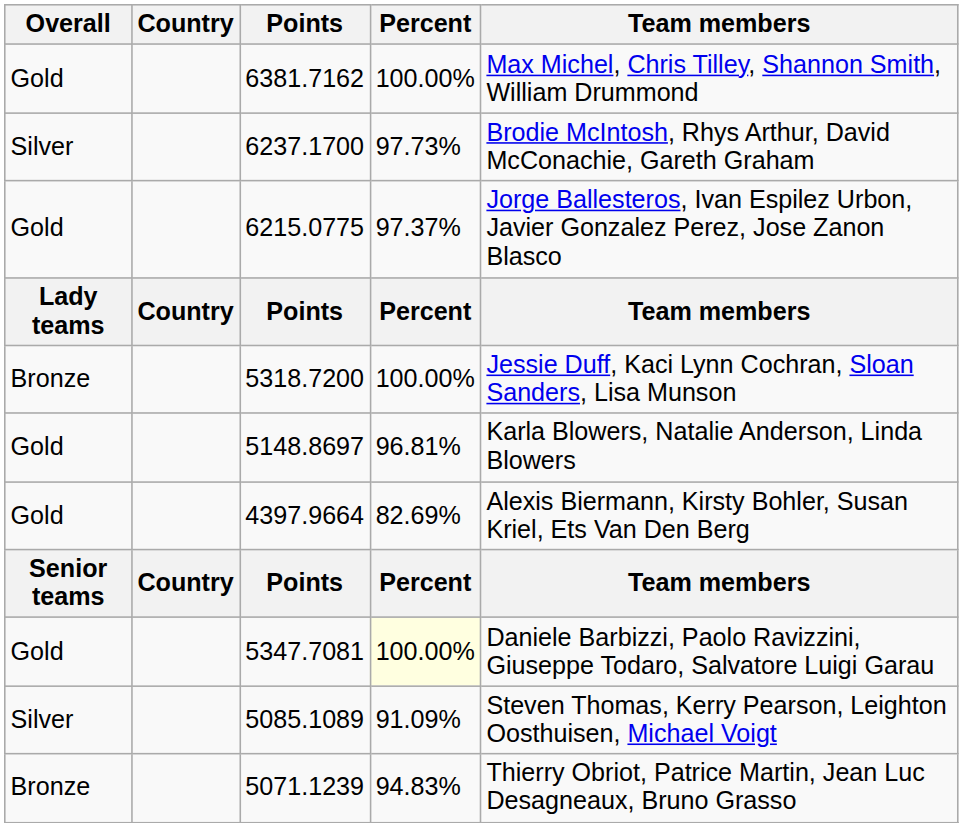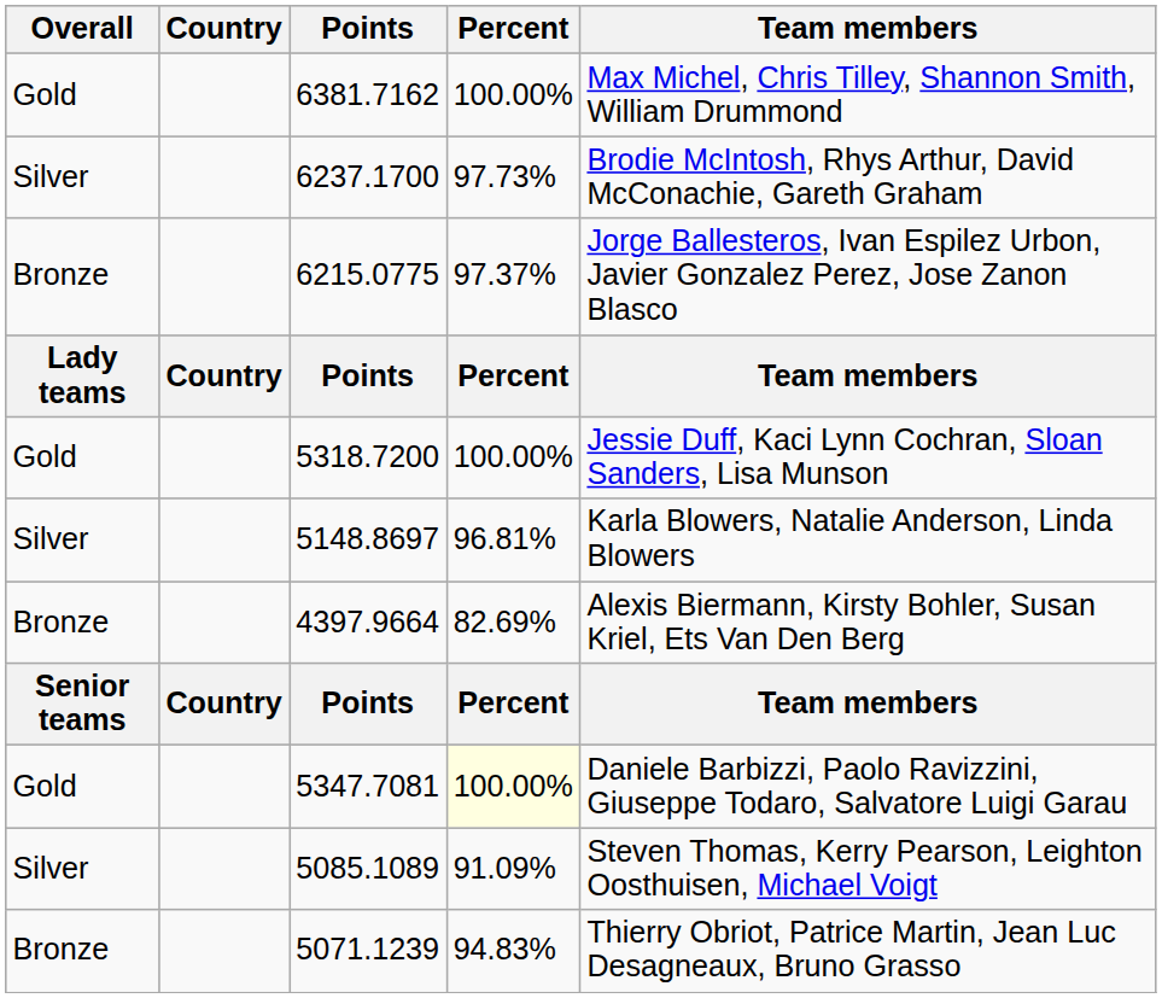 <table class="wikitable sortable" style="text-align: left;">
 <tr>
 <th>Overall</th>
 <th>Country</th>
 <th>Points</th>
 <th>Percent</th>
 <th>Team members</th>
 </tr>
 <tr>
 <td> Gold</td>
 <td></td>
 <td>6381.7162</td>
 <td>100.00%</td>
 <td><a href='#'>Max Michel</a>, <a href='#'>Chris Tilley</a>, <a href='#'>Shannon Smith</a>, William Drummond</td>
 </tr>
 <tr>
 <td> Silver</td>
 <td></td>
 <td>6237.1700</td>
 <td>97.73%</td>
 <td><a href='#'>Brodie McIntosh</a>, Rhys Arthur, David McConachie, Gareth Graham</td>
 </tr>
 <tr>
-<td> Gold</td>
+<td> Bronze</td>
 <td></td>
 <td>6215.0775</td>
 <td>97.37%</td>
 <td><a href='#'>Jorge Ballesteros</a>, Ivan Espilez Urbon, Javier Gonzalez Perez, Jose Zanon Blasco</td>
 </tr>
 <tr>
 <th>Lady teams</th>
 <th>Country</th>
 <th>Points</th>
 <th>Percent</th>
 <th>Team members</th>
 </tr>
 <tr>
-<td> Bronze</td>
+<td> Gold</td>
 <td></td>
 <td>5318.7200</td>
 <td>100.00%</td>
 <td><a href='#'>Jessie Duff</a>, Kaci Lynn Cochran, <a href='#'>Sloan Sanders</a>, Lisa Munson</td>
 </tr>
 <tr>
-<td> Gold</td>
+<td> Silver</td>
 <td></td>
 <td>5148.8697</td>
 <td>96.81%</td>
 <td>Karla Blowers, Natalie Anderson, Linda Blowers</td>
 </tr>
 <tr>
-<td> Gold</td>
+<td> Bronze</td>
 <td></td>
 <td>4397.9664</td>
 <td>82.69%</td>
 <td>Alexis Biermann, Kirsty Bohler, Susan Kriel, Ets Van Den Berg</td>
 </tr>
 <tr>
 <th>Senior teams</th>
 <th>Country</th>
 <th>Points</th>
 <th>Percent</th>
 <th>Team members</th>
 </tr>
 <tr>
 <td> Gold</td>
 <td></td>
 <td>5347.7081</td>
 <td style="background: lightyellow;">100.00%</td>
 <td>Daniele Barbizzi, Paolo Ravizzini, Giuseppe Todaro, Salvatore Luigi Garau</td>
 </tr>
 <tr>
 <td> Silver</td>
 <td></td>
 <td>5085.1089</td>
 <td>91.09%</td>
 <td>Steven Thomas, Kerry Pearson, Leighton Oosthuisen, <a href='#'>Michael Voigt</a></td>
 </tr>
 <tr>
 <td> Bronze</td>
 <td></td>
 <td>5071.1239</td>
 <td>94.83%</td>
 <td>Thierry Obriot, Patrice Martin, Jean Luc Desagneaux, Bruno Grasso</td>
 </tr>
 <tr>
 </tr>
 </table>
